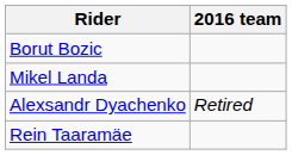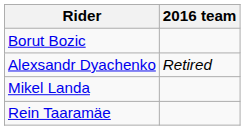 <table class="wikitable">
 <tr>
 <th>Rider</th>
 <th>2016 team</th>
 </tr>
 <tr>
 <td><a href='#'>Borut Bozic</a></td>
 <td></td>
 </tr>
 <tr>
+<td><a href='#'>Alexsandr Dyachenko</a></td>
+<td><em>Retired</em></td>
+</tr>
+<tr>
 <td><a href='#'>Mikel Landa</a></td>
 <td></td>
-</tr>
-<tr>
-<td><a href='#'>Alexsandr Dyachenko</a></td>
-<td><em>Retired</em></td>
 </tr>
 <tr>
 <td><a href='#'>Rein Taaramäe</a></td>
 <td></td>
 </tr>
 </table>
